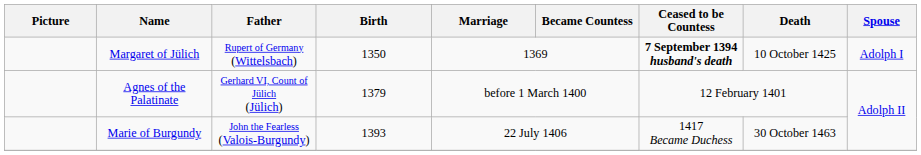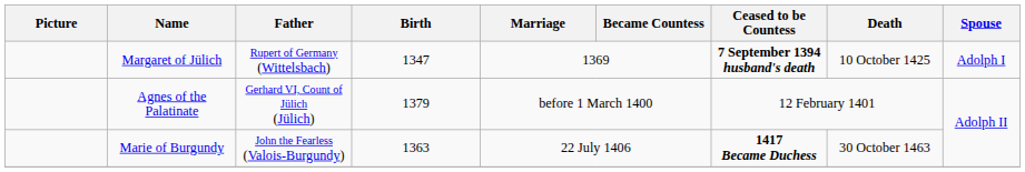 <table width=95% class="wikitable">
 <tr>
 <th width = "8%">Picture</th>
 <th width = "10%">Name</th>
 <th width = "9%">Father</th>
 <th width = "10%">Birth</th>
 <th width = "9%">Marriage</th>
 <th width = "9%">Became Countess</th>
 <th width = "9%">Ceased to be Countess</th>
 <th width = "9%">Death</th>
 <th width = "6%"><a href='#'>Spouse</a></th>
 </tr>
 <tr>
 <td align="center"></td>
 <td align="center"><a href='#'>Margaret of Jülich</a><br></td>
 <td align="center"><small><a href='#'>Rupert of Germany</a></small><br> (<a href='#'>Wittelsbach</a>)</td>
-<td align="center">1350</td>
+<td align="center">1347</td>
 <td align="center" colspan="2">1369</td>
 <td align="center"><strong>7 September 1394<br><em>husband's death</em></strong></td>
 <td align="center">10 October 1425</td>
 <td align="center"><a href='#'>Adolph I</a></td>
 </tr>
 <tr>
 <td align="center"></td>
 <td align="center"><a href='#'>Agnes of the Palatinate</a><br></td>
 <td align="center"><small><a href='#'>Gerhard VI, Count of Jülich</a></small><br> (<a href='#'>Jülich</a>)</td>
 <td align="center">1379</td>
 <td align="center" colspan="2">before 1 March 1400</td>
 <td align="center" colspan="2">12 February 1401</td>
 <td align="center" rowspan="2"><a href='#'>Adolph II</a></td>
 </tr>
 <tr>
 <td align="center"></td>
 <td align="center"><a href='#'>Marie of Burgundy</a><br></td>
 <td align="center"><small><a href='#'>John the Fearless</a></small><br> (<a href='#'>Valois-Burgundy</a>)</td>
-<td align="center">1393</td>
+<td align="center">1363</td>
 <td align="center" colspan="2">22 July 1406</td>
-<td align="center">1417<br><em>Became Duchess</em></td>
+<td align="center"><strong>1417<br><em>Became Duchess</em></strong></td>
 <td align="center">30 October 1463</td>
 </tr>
 <tr>
 </tr>
 </table>
